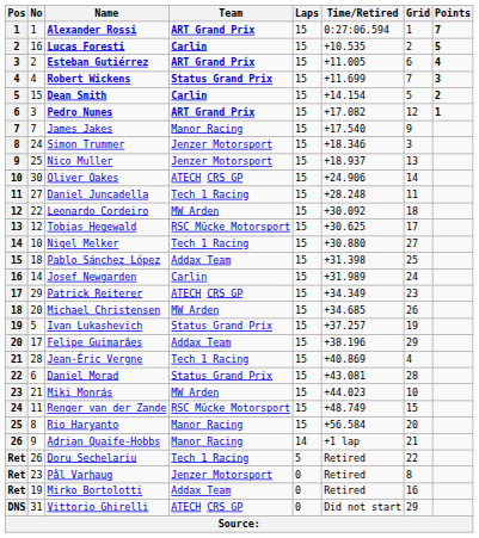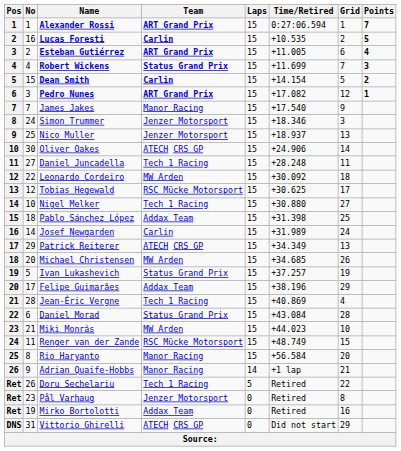 <table class="wikitable" style="font-size: 85%">
 <tr>
 <th>Pos</th>
 <th>No</th>
 <th>Name</th>
 <th>Team</th>
 <th>Laps</th>
 <th>Time/Retired</th>
 <th>Grid</th>
 <th>Points</th>
 </tr>
 <tr>
 <th>1</th>
 <td>1</td>
 <td> <strong><a href='#'>Alexander Rossi</a></strong></td>
 <td><strong><a href='#'>ART Grand Prix</a></strong></td>
 <td>15</td>
 <td>0:27:06.594</td>
 <td>1</td>
 <td><strong>7</strong></td>
 </tr>
 <tr>
 <th>2</th>
 <td>16</td>
 <td> <strong><a href='#'>Lucas Foresti</a></strong></td>
 <td><strong><a href='#'>Carlin</a></strong></td>
 <td>15</td>
 <td>+10.535</td>
 <td>2</td>
 <td><strong>5</strong></td>
 </tr>
 <tr>
 <th>3</th>
 <td>2</td>
 <td> <strong><a href='#'>Esteban Gutiérrez</a></strong></td>
 <td><strong><a href='#'>ART Grand Prix</a></strong></td>
 <td>15</td>
 <td>+11.005</td>
 <td>6</td>
 <td><strong>4</strong></td>
 </tr>
 <tr>
 <th>4</th>
 <td>4</td>
 <td> <strong><a href='#'>Robert Wickens</a></strong></td>
 <td><strong><a href='#'>Status Grand Prix</a></strong></td>
 <td>15</td>
 <td>+11.699</td>
 <td>7</td>
 <td><strong>3</strong></td>
 </tr>
 <tr>
 <th>5</th>
 <td>15</td>
 <td> <strong><a href='#'>Dean Smith</a></strong></td>
 <td><strong><a href='#'>Carlin</a></strong></td>
 <td>15</td>
 <td>+14.154</td>
 <td>5</td>
 <td><strong>2</strong></td>
 </tr>
 <tr>
 <th>6</th>
 <td>3</td>
 <td> <strong><a href='#'>Pedro Nunes</a></strong></td>
 <td><strong><a href='#'>ART Grand Prix</a></strong></td>
 <td>15</td>
 <td>+17.082</td>
 <td>12</td>
 <td><strong>1</strong></td>
 </tr>
 <tr>
 <th>7</th>
 <td>7</td>
 <td> <a href='#'>James Jakes</a></td>
 <td><a href='#'>Manor Racing</a></td>
 <td>15</td>
 <td>+17.540</td>
 <td>9</td>
 <td></td>
 </tr>
 <tr>
 <th>8</th>
 <td>24</td>
 <td> <a href='#'>Simon Trummer</a></td>
 <td><a href='#'>Jenzer Motorsport</a></td>
 <td>15</td>
 <td>+18.346</td>
 <td>3</td>
 <td></td>
 </tr>
 <tr>
 <th>9</th>
 <td>25</td>
 <td> <a href='#'>Nico Muller</a></td>
 <td><a href='#'>Jenzer Motorsport</a></td>
 <td>15</td>
 <td>+18.937</td>
 <td>13</td>
 <td></td>
 </tr>
 <tr>
 <th>10</th>
 <td>30</td>
 <td> <a href='#'>Oliver Oakes</a></td>
 <td><a href='#'>ATECH</a> <a href='#'>CRS GP</a></td>
 <td>15</td>
 <td>+24.906</td>
 <td>14</td>
 <td></td>
 </tr>
 <tr>
 <th>11</th>
 <td>27</td>
 <td> <a href='#'>Daniel Juncadella</a></td>
 <td><a href='#'>Tech 1 Racing</a></td>
 <td>15</td>
 <td>+28.248</td>
 <td>11</td>
 <td></td>
 </tr>
 <tr>
 <th>12</th>
 <td>22</td>
 <td> <a href='#'>Leonardo Cordeiro</a></td>
 <td><a href='#'>MW Arden</a></td>
 <td>15</td>
 <td>+30.092</td>
 <td>18</td>
 <td></td>
 </tr>
 <tr>
 <th>13</th>
 <td>12</td>
 <td> <a href='#'>Tobias Hegewald</a></td>
 <td><a href='#'>RSC Mücke Motorsport</a></td>
 <td>15</td>
 <td>+30.625</td>
 <td>17</td>
 <td></td>
 </tr>
 <tr>
 <th>14</th>
 <td>10</td>
 <td> <a href='#'>Nigel Melker</a></td>
 <td><a href='#'>Tech 1 Racing</a></td>
 <td>15</td>
 <td>+30.880</td>
 <td>27</td>
 <td></td>
 </tr>
 <tr>
 <th>15</th>
 <td>18</td>
 <td> <a href='#'>Pablo Sánchez López</a></td>
 <td><a href='#'>Addax Team</a></td>
 <td>15</td>
 <td>+31.398</td>
 <td>25</td>
 <td></td>
 </tr>
 <tr>
 <th>16</th>
 <td>14</td>
 <td> <a href='#'>Josef Newgarden</a></td>
 <td><a href='#'>Carlin</a></td>
 <td>15</td>
 <td>+31.989</td>
 <td>24</td>
 <td></td>
 </tr>
 <tr>
 <th>17</th>
 <td>29</td>
 <td> <a href='#'>Patrick Reiterer</a></td>
 <td><a href='#'>ATECH</a> <a href='#'>CRS GP</a></td>
 <td>15</td>
 <td>+34.349</td>
-<td>23</td>
+<td>13</td>
 <td></td>
 </tr>
 <tr>
 <th>18</th>
 <td>20</td>
 <td> <a href='#'>Michael Christensen</a></td>
 <td><a href='#'>MW Arden</a></td>
 <td>15</td>
 <td>+34.685</td>
 <td>26</td>
 <td></td>
 </tr>
 <tr>
 <th>19</th>
 <td>5</td>
 <td> <a href='#'>Ivan Lukashevich</a></td>
 <td><a href='#'>Status Grand Prix</a></td>
 <td>15</td>
 <td>+37.257</td>
 <td>19</td>
 <td></td>
 </tr>
 <tr>
 <th>20</th>
 <td>17</td>
 <td> <a href='#'>Felipe Guimarães</a></td>
 <td><a href='#'>Addax Team</a></td>
 <td>15</td>
 <td>+38.196</td>
 <td>29</td>
 <td></td>
 </tr>
 <tr>
 <th>21</th>
 <td>28</td>
 <td> <a href='#'>Jean-Éric Vergne</a></td>
 <td><a href='#'>Tech 1 Racing</a></td>
 <td>15</td>
 <td>+40.869</td>
 <td>4</td>
 <td></td>
 </tr>
 <tr>
 <th>22</th>
 <td>6</td>
 <td> <a href='#'>Daniel Morad</a></td>
 <td><a href='#'>Status Grand Prix</a></td>
 <td>15</td>
-<td>+43.081</td>
+<td>+43.084</td>
 <td>28</td>
 <td></td>
 </tr>
 <tr>
 <th>23</th>
 <td>21</td>
 <td> <a href='#'>Miki Monrás</a></td>
 <td><a href='#'>MW Arden</a></td>
 <td>15</td>
 <td>+44.023</td>
 <td>10</td>
 <td></td>
 </tr>
 <tr>
 <th>24</th>
 <td>11</td>
 <td> <a href='#'>Renger van der Zande</a></td>
 <td><a href='#'>RSC Mücke Motorsport</a></td>
 <td>15</td>
 <td>+48.749</td>
 <td>15</td>
 <td></td>
 </tr>
 <tr>
 <th>25</th>
 <td>8</td>
 <td> <a href='#'>Rio Haryanto</a></td>
 <td><a href='#'>Manor Racing</a></td>
 <td>15</td>
 <td>+56.584</td>
 <td>20</td>
 <td></td>
 </tr>
 <tr>
 <th>26</th>
 <td>9</td>
 <td> <a href='#'>Adrian Quaife-Hobbs</a></td>
 <td><a href='#'>Manor Racing</a></td>
 <td>14</td>
 <td>+1 lap</td>
 <td>21</td>
 <td></td>
 </tr>
 <tr>
 <th>Ret</th>
 <td>26</td>
 <td> <a href='#'>Doru Sechelariu</a></td>
 <td><a href='#'>Tech 1 Racing</a></td>
 <td>5</td>
 <td>Retired</td>
 <td>22</td>
 <td></td>
 </tr>
 <tr>
 <th>Ret</th>
 <td>23</td>
 <td> <a href='#'>Pål Varhaug</a></td>
 <td><a href='#'>Jenzer Motorsport</a></td>
 <td>0</td>
 <td>Retired</td>
 <td>8</td>
 <td></td>
 </tr>
 <tr>
 <th>Ret</th>
 <td>19</td>
 <td> <a href='#'>Mirko Bortolotti</a></td>
 <td><a href='#'>Addax Team</a></td>
 <td>0</td>
 <td>Retired</td>
 <td>16</td>
 <td></td>
 </tr>
 <tr>
 <th>DNS</th>
 <td>31</td>
 <td> <a href='#'>Vittorio Ghirelli</a></td>
 <td><a href='#'>ATECH</a> <a href='#'>CRS GP</a></td>
 <td>0</td>
 <td>Did not start</td>
 <td>29</td>
 <td></td>
 </tr>
 <tr>
 <th colspan="8">Source:</th>
 </tr>
 </table>
